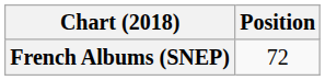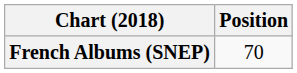 <table class="wikitable plainrowheaders" style="text-align:center">
 <tr>
 <th scope="col">Chart (2018)</th>
 <th scope="col">Position</th>
 </tr>
 <tr>
 <th scope="row">French Albums (SNEP)</th>
-<td>72</td>
+<td>70</td>
 </tr>
 </table>
